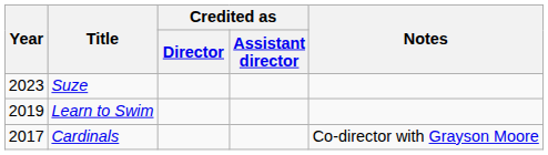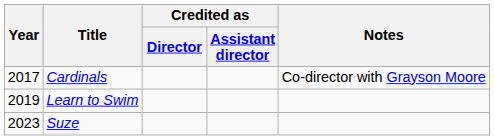 <table class="wikitable">
 <tr style="background:#ccc; text-align:center;">
 <th rowspan="2" style="width:33px;">Year</th>
 <th rowspan="2">Title</th>
 <th colspan="2">Credited as</th>
 <th rowspan="2">Notes</th>
 </tr>
 <tr>
 <th width=65><a href='#'>Director</a></th>
 <th width=65><a href='#'>Assistant director</a></th>
 </tr>
 <tr>
-<td>2023</td>
-<td><em><a href='#'>Suze</a></em></td>
+<td>2017</td>
+<td><em><a href='#'>Cardinals</a></em></td>
 <td></td>
 <td></td>
-<td></td>
+<td>Co-director with <a href='#'>Grayson Moore</a></td>
 </tr>
 <tr>
 <td>2019</td>
 <td><em><a href='#'>Learn to Swim</a></em></td>
 <td></td>
 <td></td>
 <td></td>
 </tr>
 <tr>
-<td>2017</td>
-<td><em><a href='#'>Cardinals</a></em></td>
+<td>2023</td>
+<td><em><a href='#'>Suze</a></em></td>
 <td></td>
 <td></td>
-<td>Co-director with <a href='#'>Grayson Moore</a></td>
+<td></td>
 </tr>
 </table>
